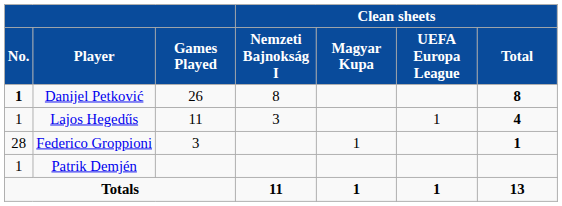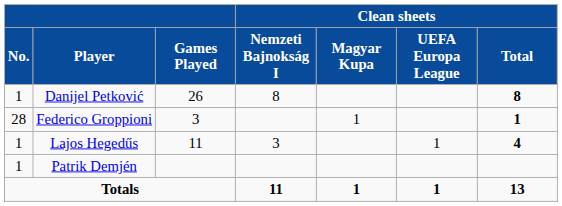 <table class="wikitable sortable alternance" style="text-align:center">
 <tr>
 <th colspan="3" style="background:#094B9B"></th>
 <th colspan="4" style="background:#094B9B;color:white">Clean sheets</th>
 </tr>
 <tr>
 <th style="background-color:#094B9B;color:white">No.</th>
 <th style="background-color:#094B9B;color:white">Player</th>
 <th width=80 style="background-color:#094B9B;color:white">Games Played</th>
 <th width=80 style="background-color:#094B9B;color:white">Nemzeti Bajnokság I</th>
 <th width=80 style="background-color:#094B9B;color:white">Magyar Kupa</th>
 <th width=80 style="background-color:#094B9B;color:white">UEFA Europa League</th>
 <th width=80 style="background-color:#094B9B;color:white">Total</th>
 </tr>
 <tr>
-<td><strong>1</strong></td>
+<td>1</td>
 <td> <a href='#'>Danijel Petković</a></td>
 <td>26</td>
 <td>8</td>
 <td></td>
 <td></td>
 <td><strong>8</strong></td>
+</tr>
+<tr>
+<td>28</td>
+<td> <a href='#'>Federico Groppioni</a></td>
+<td>3</td>
+<td></td>
+<td>1</td>
+<td></td>
+<td><strong>1</strong></td>
 </tr>
 <tr>
 <td>1</td>
 <td> <a href='#'>Lajos Hegedűs</a></td>
 <td>11</td>
 <td>3</td>
 <td></td>
 <td>1</td>
 <td><strong>4</strong></td>
-</tr>
-<tr>
-<td>28</td>
-<td> <a href='#'>Federico Groppioni</a></td>
-<td>3</td>
-<td></td>
-<td>1</td>
-<td></td>
-<td><strong>1</strong></td>
 </tr>
 <tr>
 <td>1</td>
 <td> <a href='#'>Patrik Demjén</a></td>
 <td></td>
 <td></td>
 <td></td>
 <td></td>
 <td></td>
 </tr>
 <tr class="sortbottom">
 <td colspan="3"><strong>Totals</strong></td>
 <td><strong>11</strong></td>
 <td><strong>1</strong></td>
 <td><strong>1</strong></td>
 <td><strong>13</strong></td>
 </tr>
 </table>
